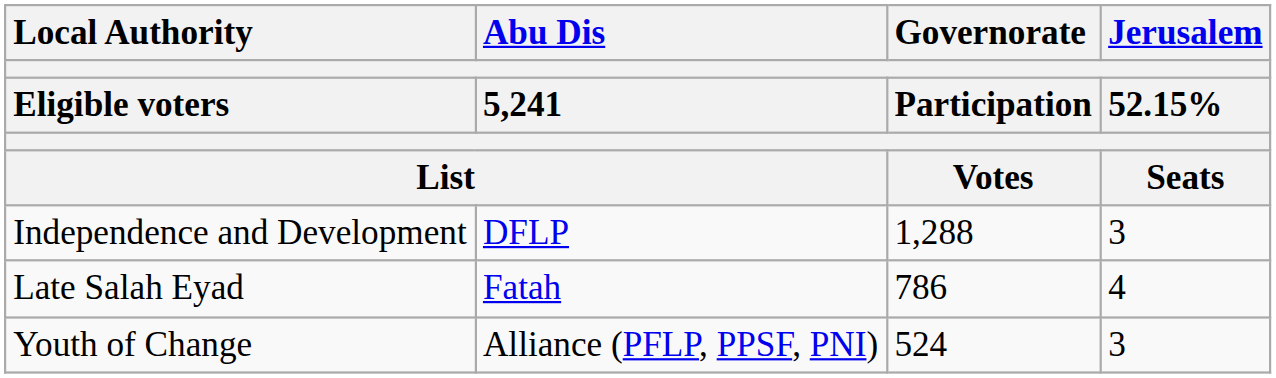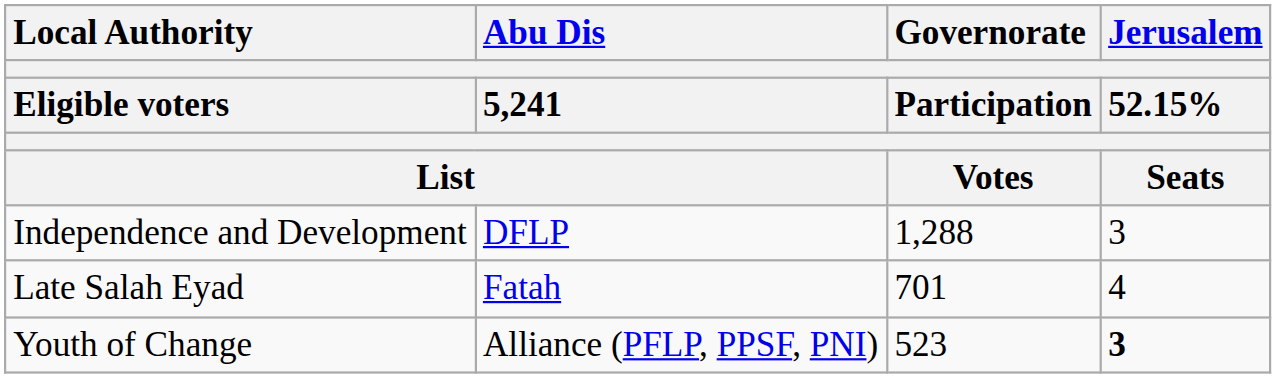 <table class="wikitable">
 <tr>
 <th style="text-align:left;">Local Authority</th>
 <th style="text-align:left;"><a href='#'>Abu Dis</a></th>
 <th style="text-align:left;">Governorate</th>
 <th style="text-align:left;"><a href='#'>Jerusalem</a></th>
 </tr>
 <tr>
 <th colspan=4></th>
 </tr>
 <tr>
 <th style="text-align:left;">Eligible voters</th>
 <th style="text-align:left;">5,241</th>
 <th style="text-align:left;">Participation</th>
 <th style="text-align:left;">52.15%</th>
 </tr>
 <tr>
 <th colspan=4></th>
 </tr>
 <tr>
 <th colspan=2>List</th>
 <th>Votes</th>
 <th>Seats</th>
 </tr>
 <tr>
 <td>Independence and Development</td>
 <td><a href='#'>DFLP</a></td>
 <td>1,288</td>
 <td>3</td>
 </tr>
 <tr>
 <td>Late Salah Eyad</td>
 <td><a href='#'>Fatah</a></td>
-<td>786</td>
+<td>701</td>
 <td>4</td>
 </tr>
 <tr>
 <td>Youth of Change</td>
 <td>Alliance (<a href='#'>PFLP</a>, <a href='#'>PPSF</a>, <a href='#'>PNI</a>)</td>
-<td>524</td>
-<td>3</td>
+<td>523</td>
+<td><strong>3</strong></td>
 </tr>
 </table>
